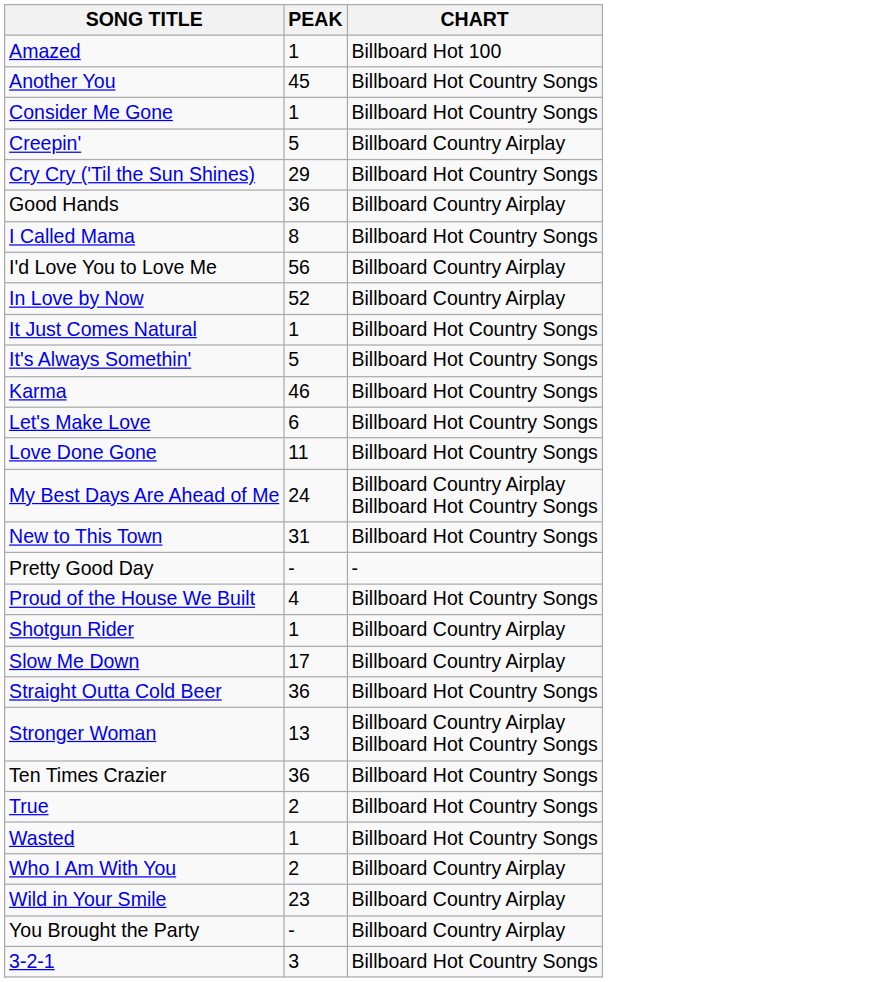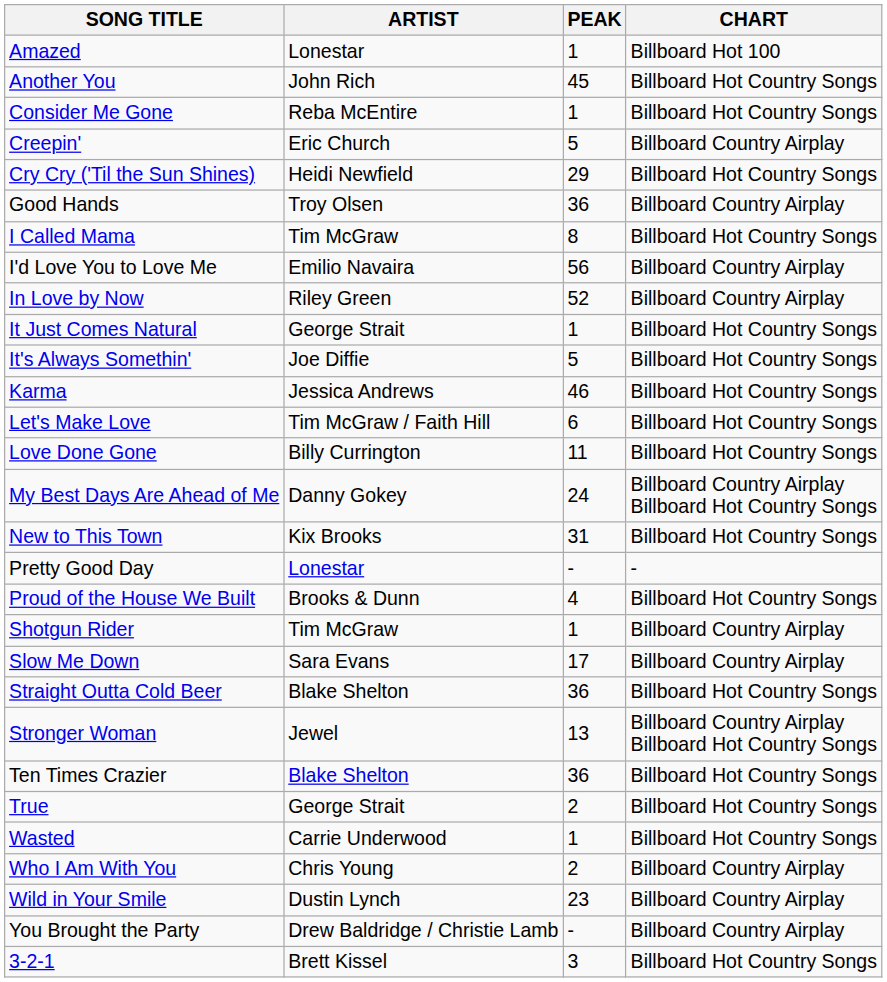 <table class="wikitable">
 <tr>
 <th>SONG TITLE</th>
+<th>ARTIST</th>
 <th>PEAK</th>
 <th>CHART</th>
 </tr>
 <tr>
 <td><a href='#'>Amazed</a></td>
+<td>Lonestar</td>
 <td>1</td>
 <td>Billboard Hot 100</td>
 </tr>
 <tr>
 <td><a href='#'>Another You</a></td>
+<td>John Rich</td>
 <td>45</td>
 <td>Billboard Hot Country Songs</td>
 </tr>
 <tr>
 <td><a href='#'>Consider Me Gone</a></td>
+<td>Reba McEntire</td>
 <td>1</td>
 <td>Billboard Hot Country Songs</td>
 </tr>
 <tr>
 <td><a href='#'>Creepin'</a></td>
+<td>Eric Church</td>
 <td>5</td>
 <td>Billboard Country Airplay</td>
 </tr>
 <tr>
 <td><a href='#'>Cry Cry ('Til the Sun Shines)</a></td>
+<td>Heidi Newfield</td>
 <td>29</td>
 <td>Billboard Hot Country Songs</td>
 </tr>
 <tr>
 <td>Good Hands</td>
+<td>Troy Olsen</td>
 <td>36</td>
 <td>Billboard Country Airplay</td>
 </tr>
 <tr>
 <td><a href='#'>I Called Mama</a></td>
+<td>Tim McGraw</td>
 <td>8</td>
 <td>Billboard Hot Country Songs</td>
 </tr>
 <tr>
 <td>I'd Love You to Love Me</td>
+<td>Emilio Navaira</td>
 <td>56</td>
 <td>Billboard Country Airplay</td>
 </tr>
 <tr>
 <td><a href='#'>In Love by Now</a></td>
+<td>Riley Green</td>
 <td>52</td>
 <td>Billboard Country Airplay</td>
 </tr>
 <tr>
 <td><a href='#'>It Just Comes Natural</a></td>
+<td>George Strait</td>
 <td>1</td>
 <td>Billboard Hot Country Songs</td>
 </tr>
 <tr>
 <td><a href='#'>It's Always Somethin'</a></td>
+<td>Joe Diffie</td>
 <td>5</td>
 <td>Billboard Hot Country Songs</td>
 </tr>
 <tr>
 <td><a href='#'>Karma</a></td>
+<td>Jessica Andrews</td>
 <td>46</td>
 <td>Billboard Hot Country Songs</td>
 </tr>
 <tr>
 <td><a href='#'>Let's Make Love</a></td>
+<td>Tim McGraw / Faith Hill</td>
 <td>6</td>
 <td>Billboard Hot Country Songs</td>
 </tr>
 <tr>
 <td><a href='#'>Love Done Gone</a></td>
+<td>Billy Currington</td>
 <td>11</td>
 <td>Billboard Hot Country Songs</td>
 </tr>
 <tr>
 <td><a href='#'>My Best Days Are Ahead of Me</a></td>
+<td>Danny Gokey</td>
 <td>24</td>
 <td>Billboard Country Airplay<br>Billboard Hot Country Songs</td>
 </tr>
 <tr>
 <td><a href='#'>New to This Town</a></td>
+<td>Kix Brooks</td>
 <td>31</td>
 <td>Billboard Hot Country Songs</td>
 </tr>
 <tr>
 <td>Pretty Good Day</td>
+<td><a href='#'>Lonestar</a></td>
 <td>-</td>
 <td>-</td>
 </tr>
 <tr>
 <td><a href='#'>Proud of the House We Built</a></td>
+<td>Brooks & Dunn</td>
 <td>4</td>
 <td>Billboard Hot Country Songs</td>
 </tr>
 <tr>
 <td><a href='#'>Shotgun Rider</a></td>
+<td>Tim McGraw</td>
 <td>1</td>
 <td>Billboard Country Airplay</td>
 </tr>
 <tr>
 <td><a href='#'>Slow Me Down</a></td>
+<td>Sara Evans</td>
 <td>17</td>
 <td>Billboard Country Airplay</td>
 </tr>
 <tr>
 <td><a href='#'>Straight Outta Cold Beer</a></td>
+<td>Blake Shelton</td>
 <td>36</td>
 <td>Billboard Hot Country Songs</td>
 </tr>
 <tr>
 <td><a href='#'>Stronger Woman</a></td>
+<td>Jewel</td>
 <td>13</td>
 <td>Billboard Country Airplay<br>Billboard Hot Country Songs</td>
 </tr>
 <tr>
 <td>Ten Times Crazier</td>
+<td><a href='#'>Blake Shelton</a></td>
 <td>36</td>
 <td>Billboard Hot Country Songs</td>
 </tr>
 <tr>
 <td><a href='#'>True</a></td>
+<td>George Strait</td>
 <td>2</td>
 <td>Billboard Hot Country Songs</td>
 </tr>
 <tr>
 <td><a href='#'>Wasted</a></td>
+<td>Carrie Underwood</td>
 <td>1</td>
 <td>Billboard Hot Country Songs</td>
 </tr>
 <tr>
 <td><a href='#'>Who I Am With You</a></td>
+<td>Chris Young</td>
 <td>2</td>
 <td>Billboard Country Airplay</td>
 </tr>
 <tr>
 <td><a href='#'>Wild in Your Smile</a></td>
+<td>Dustin Lynch</td>
 <td>23</td>
 <td>Billboard Country Airplay</td>
 </tr>
 <tr>
 <td>You Brought the Party</td>
+<td>Drew Baldridge / Christie Lamb</td>
 <td>-</td>
 <td>Billboard Country Airplay</td>
 </tr>
 <tr>
 <td><a href='#'>3-2-1</a></td>
+<td>Brett Kissel</td>
 <td>3</td>
 <td>Billboard Hot Country Songs</td>
 </tr>
 </table>
